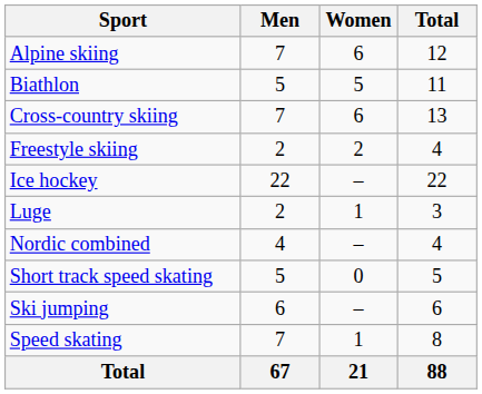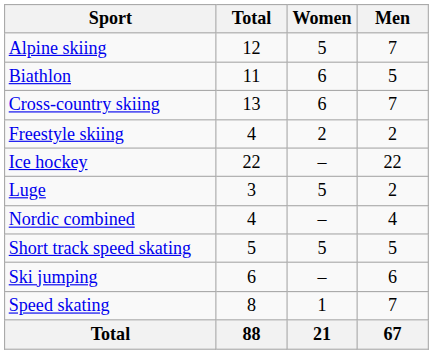 <table class="wikitable sortable" style="text-align:center;">
 <tr>
 <th width=180>Sport</th>
+<th width=55>Total</th>
+<th width=55>Women</th>
 <th width=55>Men</th>
-<th width=55>Women</th>
-<th width=55>Total</th>
 </tr>
 <tr>
 <td align=left><a href='#'>Alpine skiing</a></td>
+<td>12</td>
+<td>5</td>
 <td>7</td>
-<td>6</td>
-<td>12</td>
 </tr>
 <tr>
 <td align=left><a href='#'>Biathlon</a></td>
+<td>11</td>
+<td>6</td>
 <td>5</td>
-<td>5</td>
-<td>11</td>
 </tr>
 <tr>
 <td align=left><a href='#'>Cross-country skiing</a></td>
+<td>13</td>
+<td>6</td>
 <td>7</td>
-<td>6</td>
-<td>13</td>
 </tr>
 <tr>
 <td align=left><a href='#'>Freestyle skiing</a></td>
+<td>4</td>
 <td>2</td>
 <td>2</td>
-<td>4</td>
 </tr>
 <tr>
 <td align=left><a href='#'>Ice hockey</a></td>
 <td>22</td>
 <td>–</td>
 <td>22</td>
 </tr>
 <tr>
 <td align=left><a href='#'>Luge</a></td>
+<td>3</td>
+<td>5</td>
 <td>2</td>
-<td>1</td>
-<td>3</td>
 </tr>
 <tr>
 <td align=left><a href='#'>Nordic combined</a></td>
 <td>4</td>
 <td>–</td>
 <td>4</td>
 </tr>
 <tr>
 <td align=left><a href='#'>Short track speed skating</a></td>
 <td>5</td>
-<td>0</td>
+<td>5</td>
 <td>5</td>
 </tr>
 <tr>
 <td align=left><a href='#'>Ski jumping</a></td>
 <td>6</td>
 <td>–</td>
 <td>6</td>
 </tr>
 <tr>
 <td align=left><a href='#'>Speed skating</a></td>
+<td>8</td>
+<td>1</td>
 <td>7</td>
-<td>1</td>
-<td>8</td>
 </tr>
 <tr>
 <th>Total</th>
+<th>88</th>
+<th>21</th>
 <th>67</th>
-<th>21</th>
-<th>88</th>
 </tr>
 </table>
